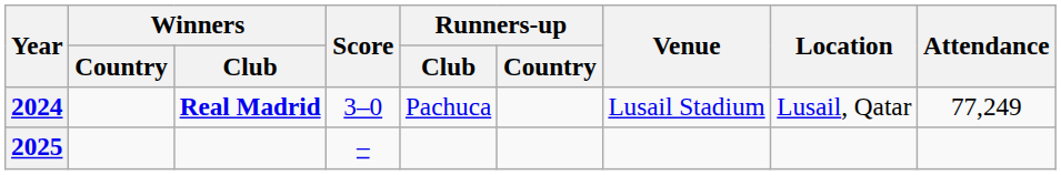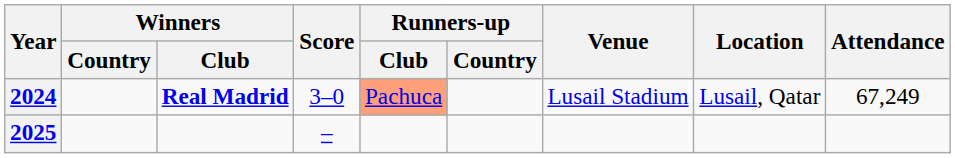 <table class="wikitable plainrowheaders sortable">
 <tr>
 <th scope=col rowspan=2>Year</th>
 <th scope=col colspan=2>Winners</th>
 <th scope=col rowspan=2>Score</th>
 <th scope=col colspan=2>Runners-up</th>
 <th scope=col rowspan=2>Venue</th>
 <th scope=col rowspan=2>Location</th>
 <th scope=col rowspan=2>Attendance</th>
 </tr>
 <tr>
 <th scope=col>Country</th>
 <th scope=col>Club</th>
 <th scope=col>Club</th>
 <th scope=col>Country</th>
 </tr>
 <tr>
 <th scope="row" style="text-align:center"><a href='#'>2024</a></th>
 <td></td>
 <td><strong><a href='#'>Real Madrid</a></strong></td>
 <td align=center><a href='#'>3–0</a></td>
-<td><a href='#'>Pachuca</a></td>
+<td style="background: lightsalmon;"><a href='#'>Pachuca</a></td>
 <td></td>
 <td><a href='#'>Lusail Stadium</a></td>
 <td><a href='#'>Lusail</a>, Qatar</td>
-<td style="text-align:center">77,249</td>
+<td style="text-align:center">67,249</td>
 </tr>
 <tr>
 <th style="text-align: center;"><a href='#'>2025</a></th>
 <td></td>
 <td></td>
 <td align="center"><a href='#'>–</a></td>
 <td></td>
 <td></td>
 <td></td>
 <td></td>
 <td style="text-align: center;"></td>
 </tr>
 </table>
